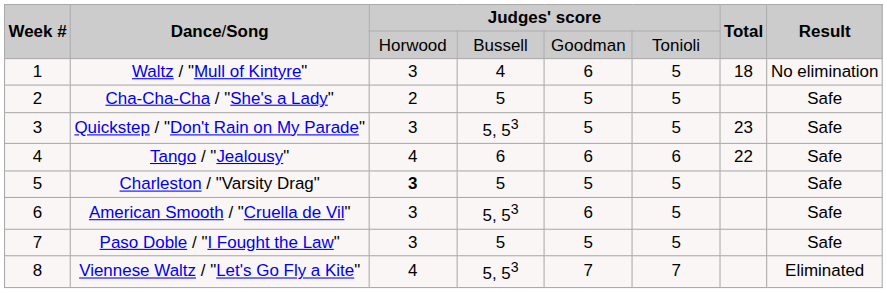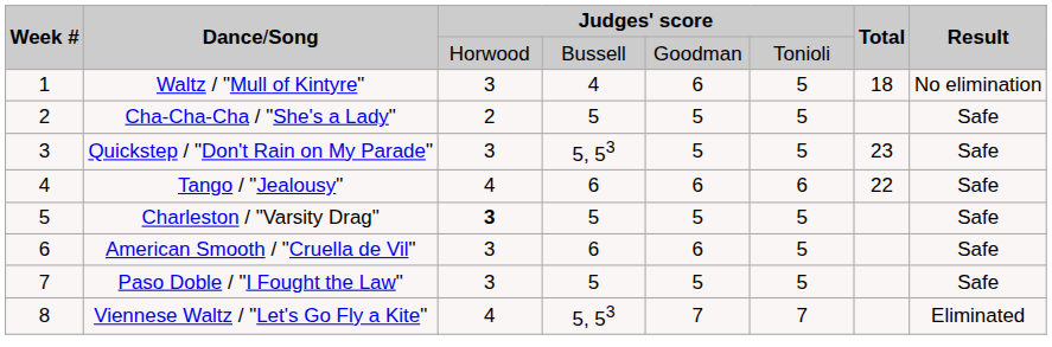 <table class="wikitable" style="margin:left;">
 <tr style="text-align:Center; background:#ccc;">
 <td rowspan="2"><strong>Week #</strong></td>
 <td rowspan="2"><strong>Dance</strong>/<strong>Song</strong></td>
 <td colspan="4"><strong>Judges' score</strong></td>
 <td rowspan="2"><strong>Total</strong></td>
 <td rowspan="2"><strong>Result</strong></td>
 </tr>
 <tr style="text-align:center; background:#ccc;">
 <td style="width:10%; ">Horwood</td>
 <td style="width:10%; ">Bussell</td>
 <td style="width:10%; ">Goodman</td>
 <td style="width:10%; ">Tonioli</td>
 </tr>
 <tr style="text-align:center; background:#faf6f6;">
 <td>1</td>
 <td><a href='#'>Waltz</a> / "<a href='#'>Mull of Kintyre</a>"</td>
 <td>3</td>
 <td>4</td>
 <td>6</td>
 <td>5</td>
 <td>18</td>
 <td>No elimination</td>
 </tr>
 <tr style="text-align:center; background:#faf6f6;">
 <td>2</td>
 <td><a href='#'>Cha-Cha-Cha</a> / "<a href='#'>She's a Lady</a>"</td>
 <td>2</td>
 <td>5</td>
 <td>5</td>
 <td>5</td>
 <td></td>
 <td>Safe</td>
 </tr>
 <tr style="text-align:center; background:#faf6f6;">
 <td>3</td>
 <td><a href='#'>Quickstep</a> / "<a href='#'>Don't Rain on My Parade</a>"</td>
 <td>3</td>
 <td>5, 5<sup>3</sup></td>
 <td>5</td>
 <td>5</td>
 <td>23</td>
 <td>Safe</td>
 </tr>
 <tr style="text-align:center; background:#faf6f6;">
 <td>4</td>
 <td><a href='#'>Tango</a> / "<a href='#'>Jealousy</a>"</td>
 <td>4</td>
 <td>6</td>
 <td>6</td>
 <td>6</td>
 <td>22</td>
 <td>Safe</td>
 </tr>
 <tr style="text-align:center; background:#faf6f6;">
 <td>5</td>
 <td><a href='#'>Charleston</a> / "Varsity Drag"</td>
 <td><strong>3</strong></td>
 <td>5</td>
 <td>5</td>
 <td>5</td>
 <td></td>
 <td>Safe</td>
 </tr>
 <tr style="text-align:center; background:#faf6f6;">
 <td>6</td>
 <td><a href='#'>American Smooth</a> / "<a href='#'>Cruella de Vil</a>"</td>
 <td>3</td>
-<td>5, 5<sup>3</sup></td>
+<td>6</td>
 <td>6</td>
 <td>5</td>
 <td></td>
 <td>Safe</td>
 </tr>
 <tr style="text-align:center; background:#faf6f6;">
 <td>7</td>
 <td><a href='#'>Paso Doble</a> / "<a href='#'>I Fought the Law</a>"</td>
 <td>3</td>
 <td>5</td>
 <td>5</td>
 <td>5</td>
 <td></td>
 <td>Safe</td>
 </tr>
 <tr style="text-align:center; background:#faf6f6;">
 <td>8</td>
 <td><a href='#'>Viennese Waltz</a> / "<a href='#'>Let's Go Fly a Kite</a>"</td>
 <td>4</td>
 <td>5, 5<sup>3</sup></td>
 <td>7</td>
 <td>7</td>
 <td></td>
 <td>Eliminated</td>
 </tr>
 </table>
